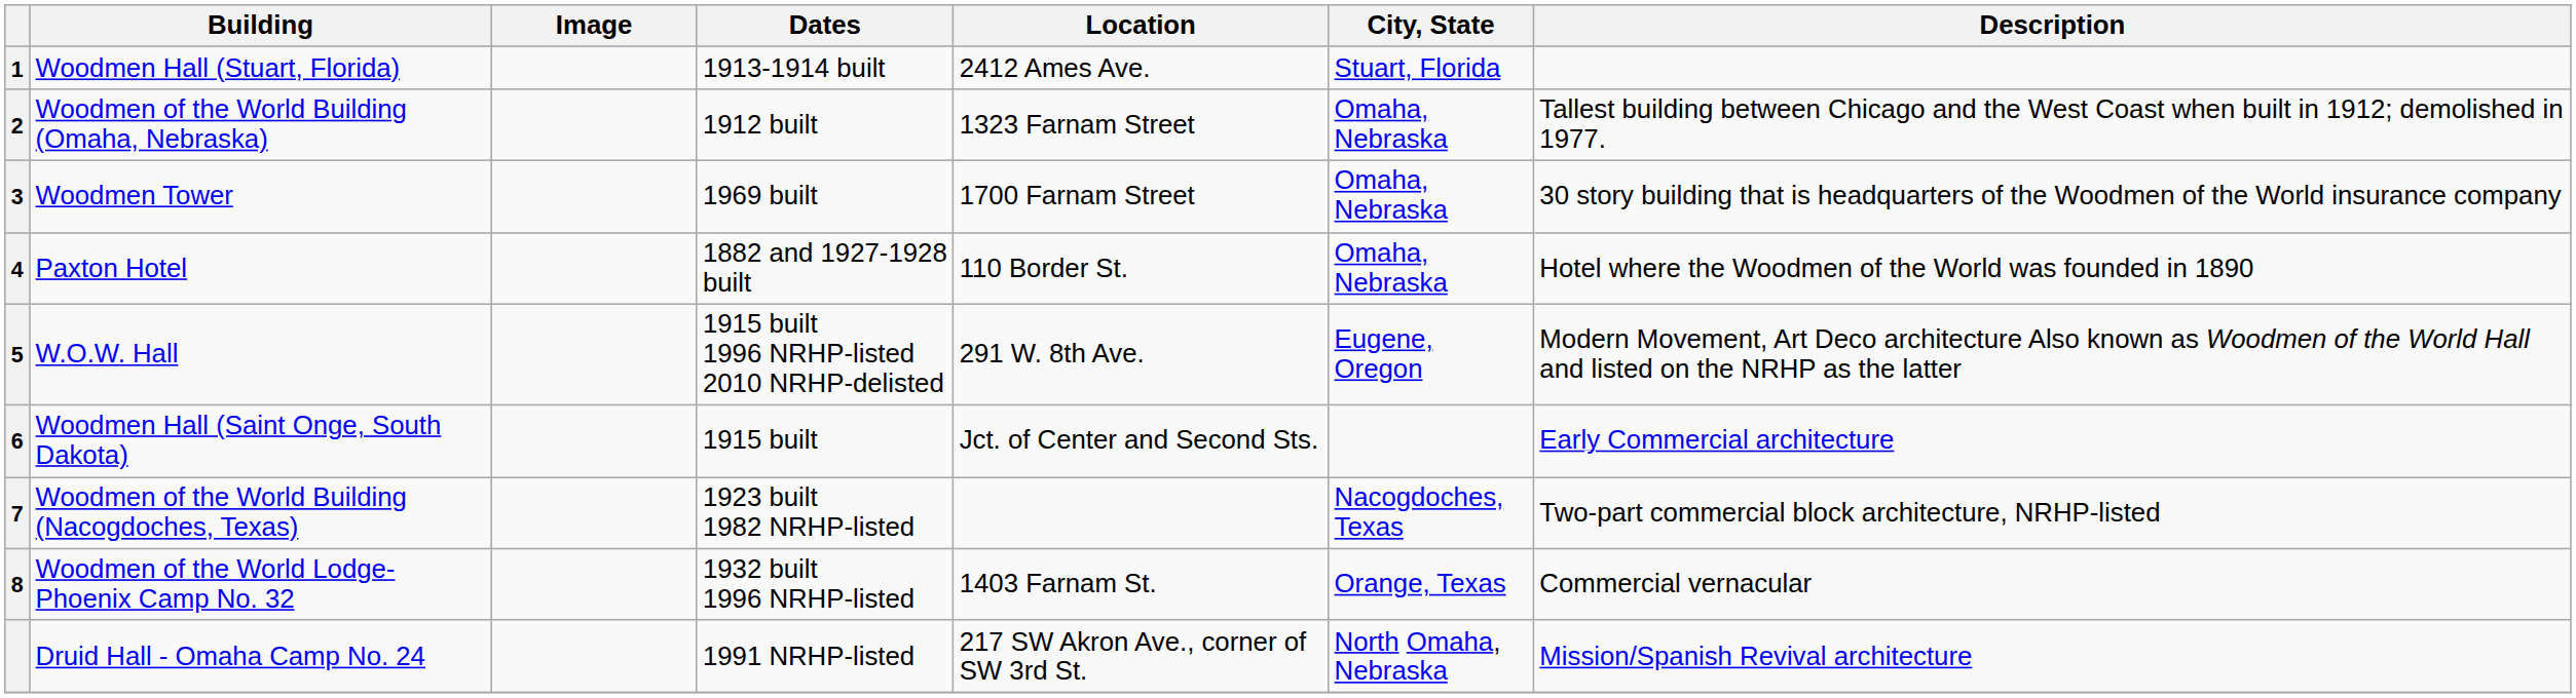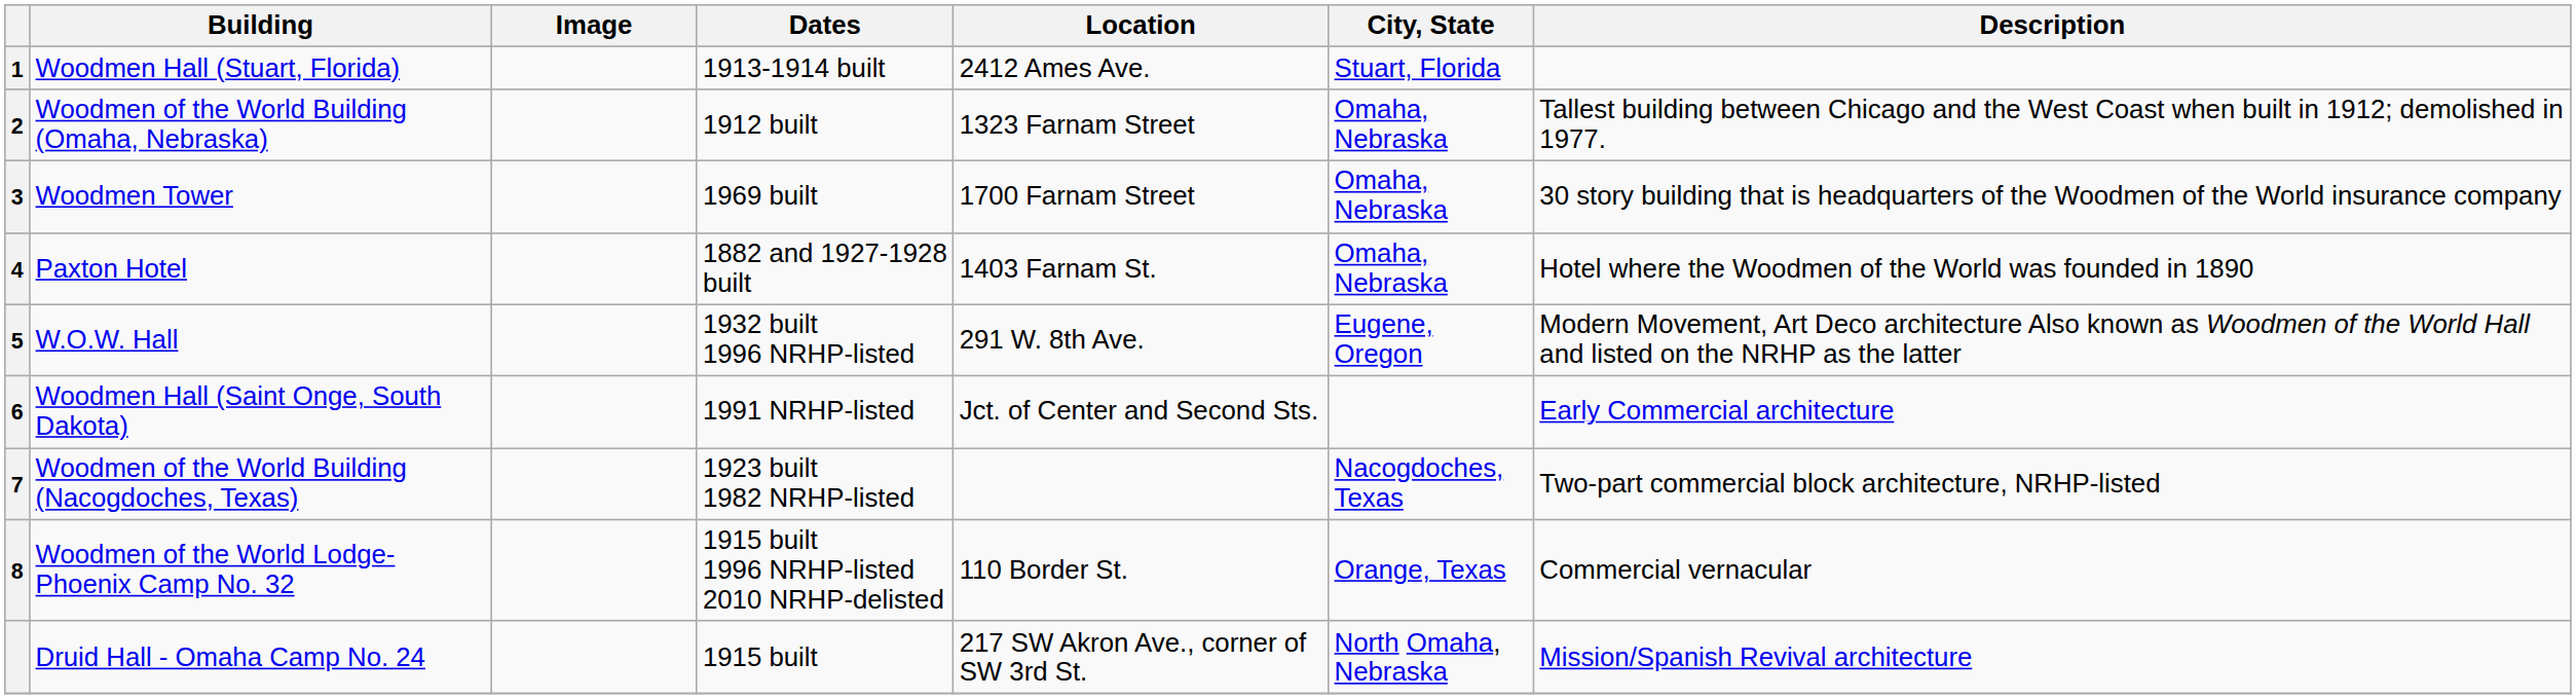 <table class="wikitable sortable" style="width:98%">
 <tr>
 <th></th>
 <th width = 18%><strong>Building</strong></th>
 <th width = 8% class="unsortable"><strong>Image</strong></th>
 <th width = 10%><strong>Dates</strong></th>
 <th><strong>Location</strong></th>
 <th width = 8%><strong>City, State</strong></th>
 <th class="unsortable"><strong>Description</strong></th>
 </tr>
 <tr ->
 <th><small>1</small></th>
 <td><a href='#'>Woodmen Hall (Stuart, Florida)</a></td>
 <td></td>
 <td>1913-1914 built</td>
 <td>2412 Ames Ave.<br><small></small></td>
 <td><a href='#'>Stuart, Florida</a></td>
 <td></td>
 </tr>
 <tr ->
 <th><small>2</small></th>
 <td><a href='#'>Woodmen of the World Building (Omaha, Nebraska)</a></td>
 <td></td>
 <td>1912 built<br></td>
 <td>1323 Farnam Street<br><small></small></td>
 <td><a href='#'>Omaha, Nebraska</a></td>
 <td>Tallest building between Chicago and the West Coast when built in 1912; demolished in 1977.</td>
 </tr>
 <tr ->
 <th><small>3</small></th>
 <td><a href='#'>Woodmen Tower</a></td>
 <td></td>
 <td>1969 built<br></td>
 <td>1700 Farnam Street<br><small></small></td>
 <td><a href='#'>Omaha, Nebraska</a></td>
 <td>30 story building that is headquarters of the Woodmen of the World insurance company</td>
 </tr>
 <tr ->
 <th><small>4</small></th>
 <td><a href='#'>Paxton Hotel</a></td>
 <td></td>
 <td>1882 and 1927-1928 built</td>
-<td>110 Border St.<br><small></small></td>
+<td>1403 Farnam St.<br><small></small></td>
 <td><a href='#'>Omaha, Nebraska</a></td>
 <td>Hotel where the Woodmen of the World was founded in 1890</td>
 </tr>
 <tr ->
 <th><small>5</small></th>
 <td><a href='#'>W.O.W. Hall</a></td>
 <td></td>
-<td>1915 built<br>1996 NRHP-listed<br>2010 NRHP-delisted</td>
+<td>1932 built<br>1996 NRHP-listed</td>
 <td>291 W. 8th Ave.<br><small></small></td>
 <td><a href='#'>Eugene, Oregon</a></td>
 <td>Modern Movement, Art Deco architecture Also known as <em>Woodmen of the World Hall</em> and listed on the NRHP as the latter</td>
 </tr>
 <tr ->
 <th><small>6</small></th>
 <td><a href='#'>Woodmen Hall (Saint Onge, South Dakota)</a></td>
 <td></td>
-<td>1915 built</td>
+<td>1991 NRHP-listed</td>
 <td>Jct. of Center and Second Sts.<br><small></small></td>
 <td></td>
 <td><a href='#'>Early Commercial architecture</a></td>
 </tr>
 <tr ->
 <th><small>7</small></th>
 <td><a href='#'>Woodmen of the World Building (Nacogdoches, Texas)</a></td>
 <td></td>
 <td>1923 built<br>1982 NRHP-listed</td>
 <td><br><small></small></td>
 <td><a href='#'>Nacogdoches, Texas</a></td>
 <td>Two-part commercial block architecture, NRHP-listed</td>
 </tr>
 <tr ->
 <th><small>8</small></th>
 <td><a href='#'>Woodmen of the World Lodge-Phoenix Camp No. 32</a></td>
 <td></td>
-<td>1932 built<br>1996 NRHP-listed</td>
-<td>1403 Farnam St.<br><small></small></td>
+<td>1915 built<br>1996 NRHP-listed<br>2010 NRHP-delisted</td>
+<td>110 Border St.<br><small></small></td>
 <td><a href='#'>Orange, Texas</a></td>
 <td>Commercial vernacular</td>
 </tr>
 <tr ->
 <th></th>
 <td><a href='#'>Druid Hall - Omaha Camp No. 24</a></td>
 <td></td>
-<td>1991 NRHP-listed</td>
+<td>1915 built</td>
 <td>217 SW Akron Ave., corner of SW 3rd St.<br><small></small></td>
 <td><a href='#'>North</a> <a href='#'>Omaha</a>, <a href='#'>Nebraska</a></td>
 <td><a href='#'>Mission/Spanish Revival architecture</a></td>
 </tr>
 <tr ->
 </tr>
 </table>
